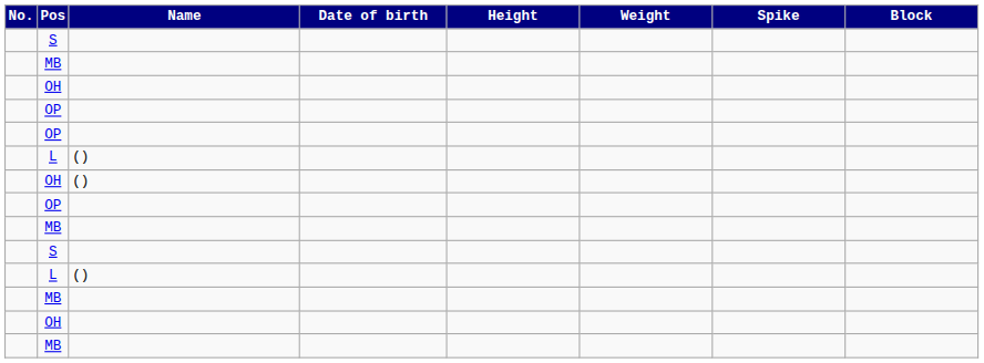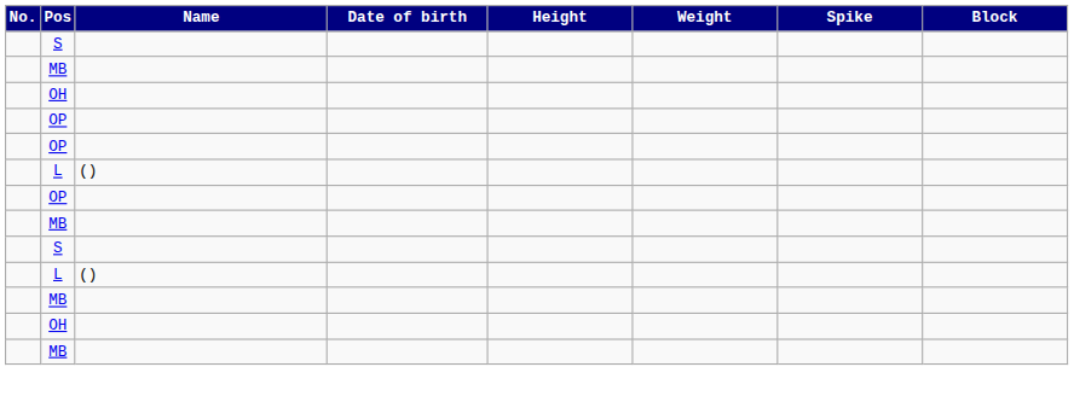 <table class="wikitable sortable" style="font-size:90%; text-align:center;">
 <tr>
 <th style="background:navy; color:white;">No.</th>
 <th style="background:navy; color:white;">Pos</th>
 <th style="width:16em; background:navy; color:white;">Name</th>
 <th style="width:10em; background:navy; color:white;">Date of birth</th>
 <th style="width:9em; background:navy; color:white;">Height</th>
 <th style="width:9em; background:navy; color:white;">Weight</th>
 <th style="width:9em; background:navy; color:white;">Spike</th>
 <th style="width:9em; background:navy; color:white;">Block</th>
 </tr>
 <tr>
 <td></td>
 <td><a href='#'>S</a></td>
 <td align=left></td>
 <td align=right></td>
 <td></td>
 <td></td>
 <td></td>
 </tr>
 <tr>
 <td></td>
 <td><a href='#'>MB</a></td>
 <td align=left></td>
 <td align=right></td>
 <td></td>
 <td></td>
 <td></td>
 <td></td>
 </tr>
 <tr>
 <td></td>
 <td><a href='#'>OH</a></td>
 <td align=left></td>
 <td align=right></td>
 <td></td>
 <td></td>
 <td></td>
 <td></td>
 </tr>
 <tr>
 <td></td>
 <td><a href='#'>OP</a></td>
 <td align=left></td>
 <td align=right></td>
 <td></td>
 <td></td>
 <td></td>
 <td></td>
 </tr>
 <tr>
 <td></td>
 <td><a href='#'>OP</a></td>
 <td align=left></td>
 <td align=right></td>
 <td></td>
 <td></td>
 <td></td>
 <td></td>
 </tr>
 <tr>
 <td></td>
 <td><a href='#'>L</a></td>
-<td align=left> ()</td>
-<td align=right></td>
-<td></td>
-<td></td>
-<td></td>
-<td></td>
-</tr>
-<tr>
-<td></td>
-<td><a href='#'>OH</a></td>
 <td align=left> ()</td>
 <td align=right></td>
 <td></td>
 <td></td>
 <td></td>
 <td></td>
 </tr>
 <tr>
 <td></td>
 <td><a href='#'>OP</a></td>
 <td align=left></td>
 <td align=right></td>
 <td></td>
 <td></td>
 <td></td>
 <td></td>
 </tr>
 <tr>
 <td></td>
 <td><a href='#'>MB</a></td>
 <td align=left></td>
 <td></td>
 <td></td>
 <td></td>
 <td></td>
 <td></td>
 </tr>
 <tr>
 <td></td>
 <td><a href='#'>S</a></td>
 <td align=left></td>
 <td></td>
 <td></td>
 <td></td>
 <td></td>
 <td></td>
 </tr>
 <tr>
 <td></td>
 <td><a href='#'>L</a></td>
 <td align=left> ()</td>
 <td align=right></td>
 <td></td>
 <td></td>
 <td></td>
 <td></td>
 </tr>
 <tr>
 <td></td>
 <td><a href='#'>MB</a></td>
 <td align=left></td>
 <td align=right></td>
 <td></td>
 <td></td>
 <td></td>
 <td></td>
 </tr>
 <tr>
 <td></td>
 <td><a href='#'>OH</a></td>
 <td align=left></td>
 <td align=right></td>
 <td></td>
 <td></td>
 <td></td>
 <td></td>
 </tr>
 <tr>
 <td></td>
 <td><a href='#'>MB</a></td>
 <td align=left></td>
 <td align=right></td>
 <td></td>
 <td></td>
 <td></td>
 <td></td>
 </tr>
 </table>
